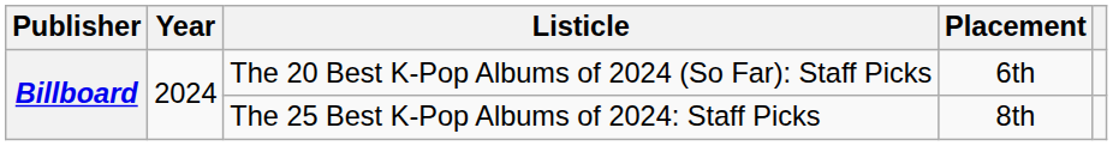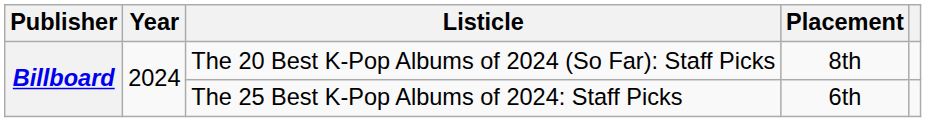 <table class="wikitable plainrowheaders sortable" style="text-align:center">
 <tr>
 <th scope="col">Publisher</th>
 <th scope="col">Year</th>
 <th scope="col">Listicle</th>
 <th scope="col">Placement</th>
 <th scope="col" class="unsortable"></th>
 </tr>
 <tr>
 <th rowspan="2" scope="row"><em><a href='#'>Billboard</a></em></th>
 <td rowspan="2">2024</td>
 <td style="text-align:left">The 20 Best K-Pop Albums of 2024 (So Far): Staff Picks</td>
-<td>6th</td>
+<td>8th</td>
 <td></td>
 </tr>
 <tr>
 <td style="text-align:left">The 25 Best K-Pop Albums of 2024: Staff Picks</td>
-<td>8th</td>
+<td>6th</td>
 <td></td>
 </tr>
 </table>
